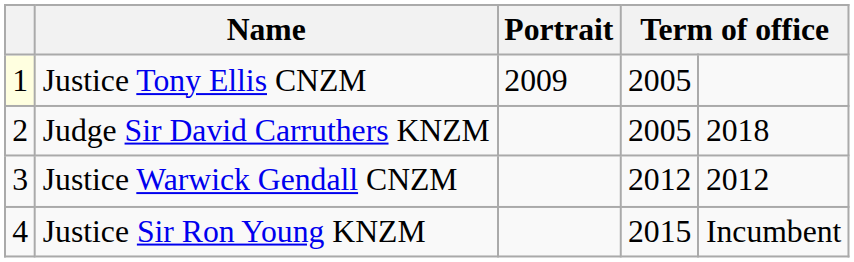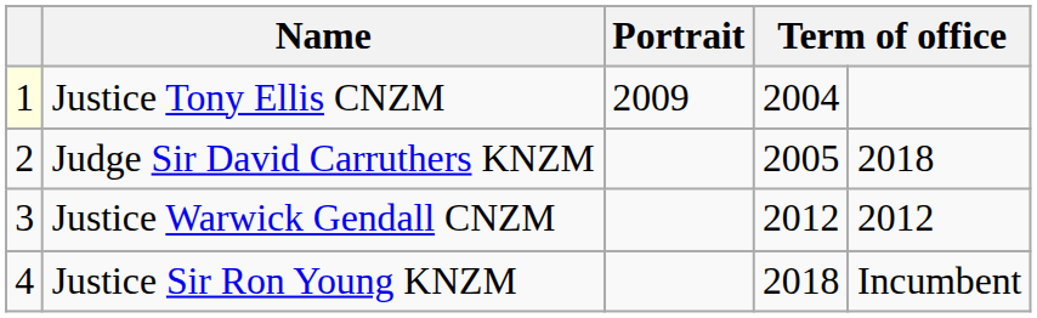 <table class="wikitable">
 <tr>
 <th></th>
 <th>Name</th>
 <th>Portrait</th>
 <th colspan=2>Term of office</th>
 </tr>
 <tr>
 <td align="center" style="background: lightyellow;">1</td>
 <td>Justice <a href='#'>Tony Ellis</a> CNZM</td>
 <td>2009</td>
-<td>2005</td>
+<td>2004</td>
 </tr>
 <tr>
 <td align="center">2</td>
 <td>Judge <a href='#'>Sir David Carruthers</a> KNZM</td>
 <td></td>
 <td>2005</td>
 <td>2018</td>
 </tr>
 <tr>
 <td align="center">3</td>
 <td>Justice <a href='#'>Warwick Gendall</a> CNZM</td>
 <td></td>
 <td>2012</td>
 <td>2012</td>
 </tr>
 <tr>
 <td align="center">4</td>
 <td>Justice <a href='#'>Sir Ron Young</a> KNZM</td>
 <td></td>
-<td>2015</td>
+<td>2018</td>
 <td>Incumbent</td>
 </tr>
 </table>
